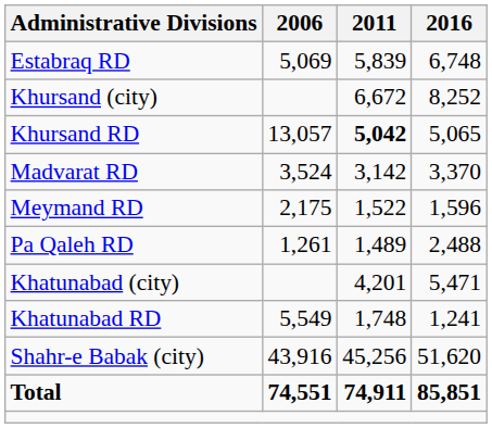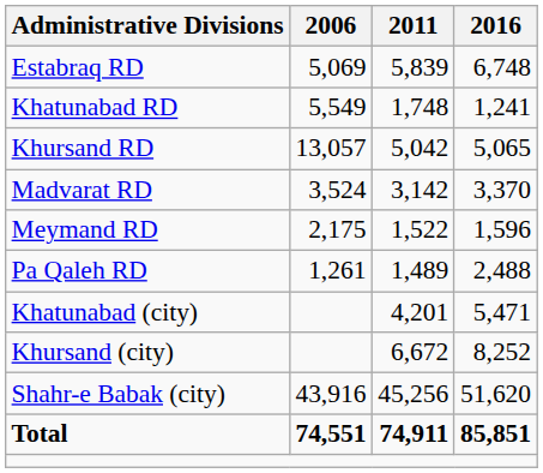 <table class="wikitable">
 <tr>
 <th>Administrative Divisions</th>
 <th>2006</th>
 <th>2011</th>
 <th>2016</th>
 </tr>
 <tr>
 <td><a href='#'>Estabraq RD</a></td>
 <td style="text-align: right;">5,069</td>
 <td style="text-align: right;">5,839</td>
 <td style="text-align: right;">6,748</td>
 </tr>
 <tr>
-<td><a href='#'>Khursand</a> (city)</td>
-<td style="text-align: right;"></td>
-<td style="text-align: right;">6,672</td>
-<td style="text-align: right;">8,252</td>
+<td><a href='#'>Khatunabad RD</a></td>
+<td style="text-align: right;">5,549</td>
+<td style="text-align: right;">1,748</td>
+<td style="text-align: right;">1,241</td>
 </tr>
 <tr>
 <td><a href='#'>Khursand RD</a></td>
 <td style="text-align: right;">13,057</td>
-<td style="text-align: right;"><strong>5,042</strong></td>
+<td style="text-align: right;">5,042</td>
 <td style="text-align: right;">5,065</td>
 </tr>
 <tr>
 <td><a href='#'>Madvarat RD</a></td>
 <td style="text-align: right;">3,524</td>
 <td style="text-align: right;">3,142</td>
 <td style="text-align: right;">3,370</td>
 </tr>
 <tr>
 <td><a href='#'>Meymand RD</a></td>
 <td style="text-align: right;">2,175</td>
 <td style="text-align: right;">1,522</td>
 <td style="text-align: right;">1,596</td>
 </tr>
 <tr>
 <td><a href='#'>Pa Qaleh RD</a></td>
 <td style="text-align: right;">1,261</td>
 <td style="text-align: right;">1,489</td>
 <td style="text-align: right;">2,488</td>
 </tr>
 <tr>
 <td><a href='#'>Khatunabad</a> (city)</td>
 <td style="text-align: right;"></td>
 <td style="text-align: right;">4,201</td>
 <td style="text-align: right;">5,471</td>
 </tr>
 <tr>
-<td><a href='#'>Khatunabad RD</a></td>
-<td style="text-align: right;">5,549</td>
-<td style="text-align: right;">1,748</td>
-<td style="text-align: right;">1,241</td>
+<td><a href='#'>Khursand</a> (city)</td>
+<td style="text-align: right;"></td>
+<td style="text-align: right;">6,672</td>
+<td style="text-align: right;">8,252</td>
 </tr>
 <tr>
 <td><a href='#'>Shahr-e Babak</a> (city)</td>
 <td style="text-align: right;">43,916</td>
 <td style="text-align: right;">45,256</td>
 <td style="text-align: right;">51,620</td>
 </tr>
 <tr>
 <td><strong>Total</strong></td>
 <td style="text-align: right;"><strong>74,551</strong></td>
 <td style="text-align: right;"><strong>74,911</strong></td>
 <td style="text-align: right;"><strong>85,851</strong></td>
 </tr>
 <tr>
 <td colspan=4></td>
 </tr>
 </table>
